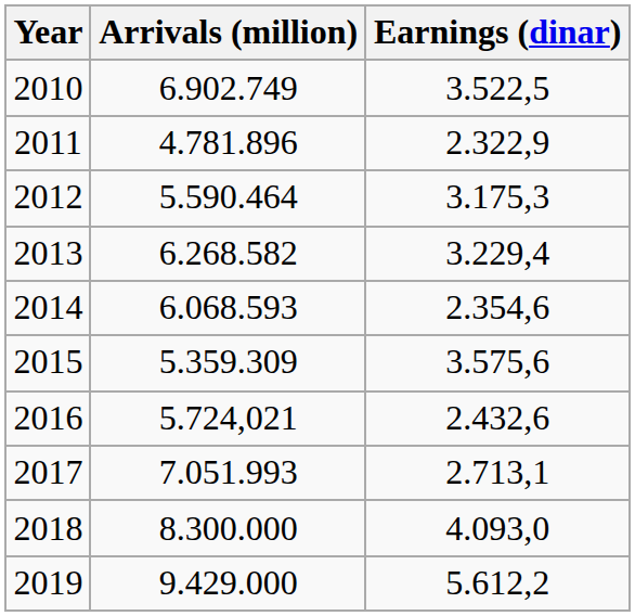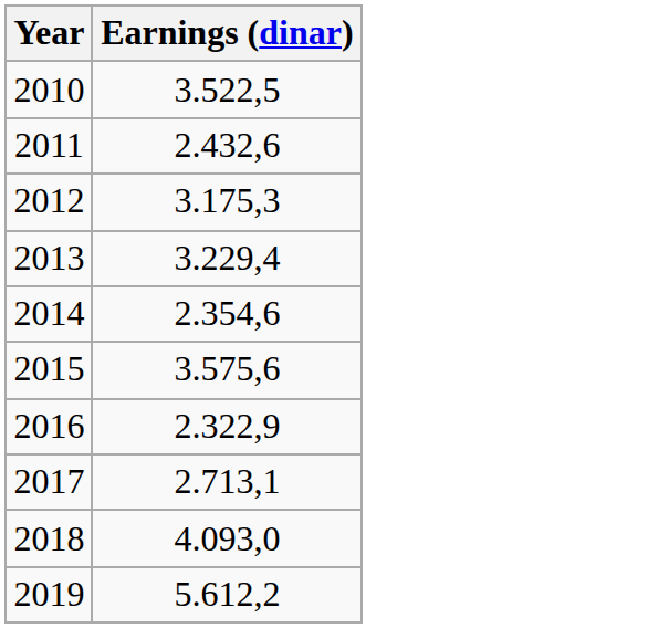 <table class="wikitable" style="text-align:center;">
 <tr>
 <th>Year</th>
-<th>Arrivals (million)</th>
 <th>Earnings (<a href='#'>dinar</a>)</th>
 </tr>
 <tr>
 <td>2010 </td>
-<td>6.902.749</td>
 <td>3.522,5</td>
 </tr>
 <tr>
 <td>2011 </td>
-<td>4.781.896</td>
-<td>2.322,9</td>
+<td>2.432,6</td>
 </tr>
 <tr>
 <td>2012 </td>
-<td>5.590.464</td>
 <td>3.175,3</td>
 </tr>
 <tr>
 <td>2013 </td>
-<td>6.268.582</td>
 <td>3.229,4</td>
 </tr>
 <tr>
 <td>2014 </td>
-<td>6.068.593</td>
 <td>2.354,6</td>
 </tr>
 <tr>
 <td>2015 </td>
-<td>5.359.309</td>
 <td>3.575,6</td>
 </tr>
 <tr>
 <td>2016 </td>
-<td>5.724,021</td>
-<td>2.432,6</td>
+<td>2.322,9</td>
 </tr>
 <tr>
 <td>2017</td>
-<td>7.051.993</td>
 <td>2.713,1</td>
 </tr>
 <tr>
 <td>2018</td>
-<td>8.300.000</td>
 <td>4.093,0</td>
 </tr>
 <tr>
 <td>2019</td>
-<td>9.429.000</td>
 <td>5.612,2</td>
 </tr>
 </table>
